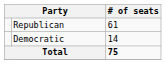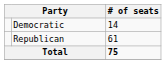 <table class="wikitable sortable">
 <tr>
 <th colspan="2" style="width:150px;">Party</th>
 <th># of seats</th>
 </tr>
 <tr>
 <td></td>
-<td>Republican</td>
-<td>61</td>
+<td>Democratic</td>
+<td>14</td>
 </tr>
 <tr>
 <td></td>
-<td>Democratic</td>
-<td>14</td>
+<td>Republican</td>
+<td>61</td>
 </tr>
 <tr>
 <th colspan=2>Total</th>
 <td><strong>75</strong></td>
 </tr>
 <tr>
 </tr>
 </table>
